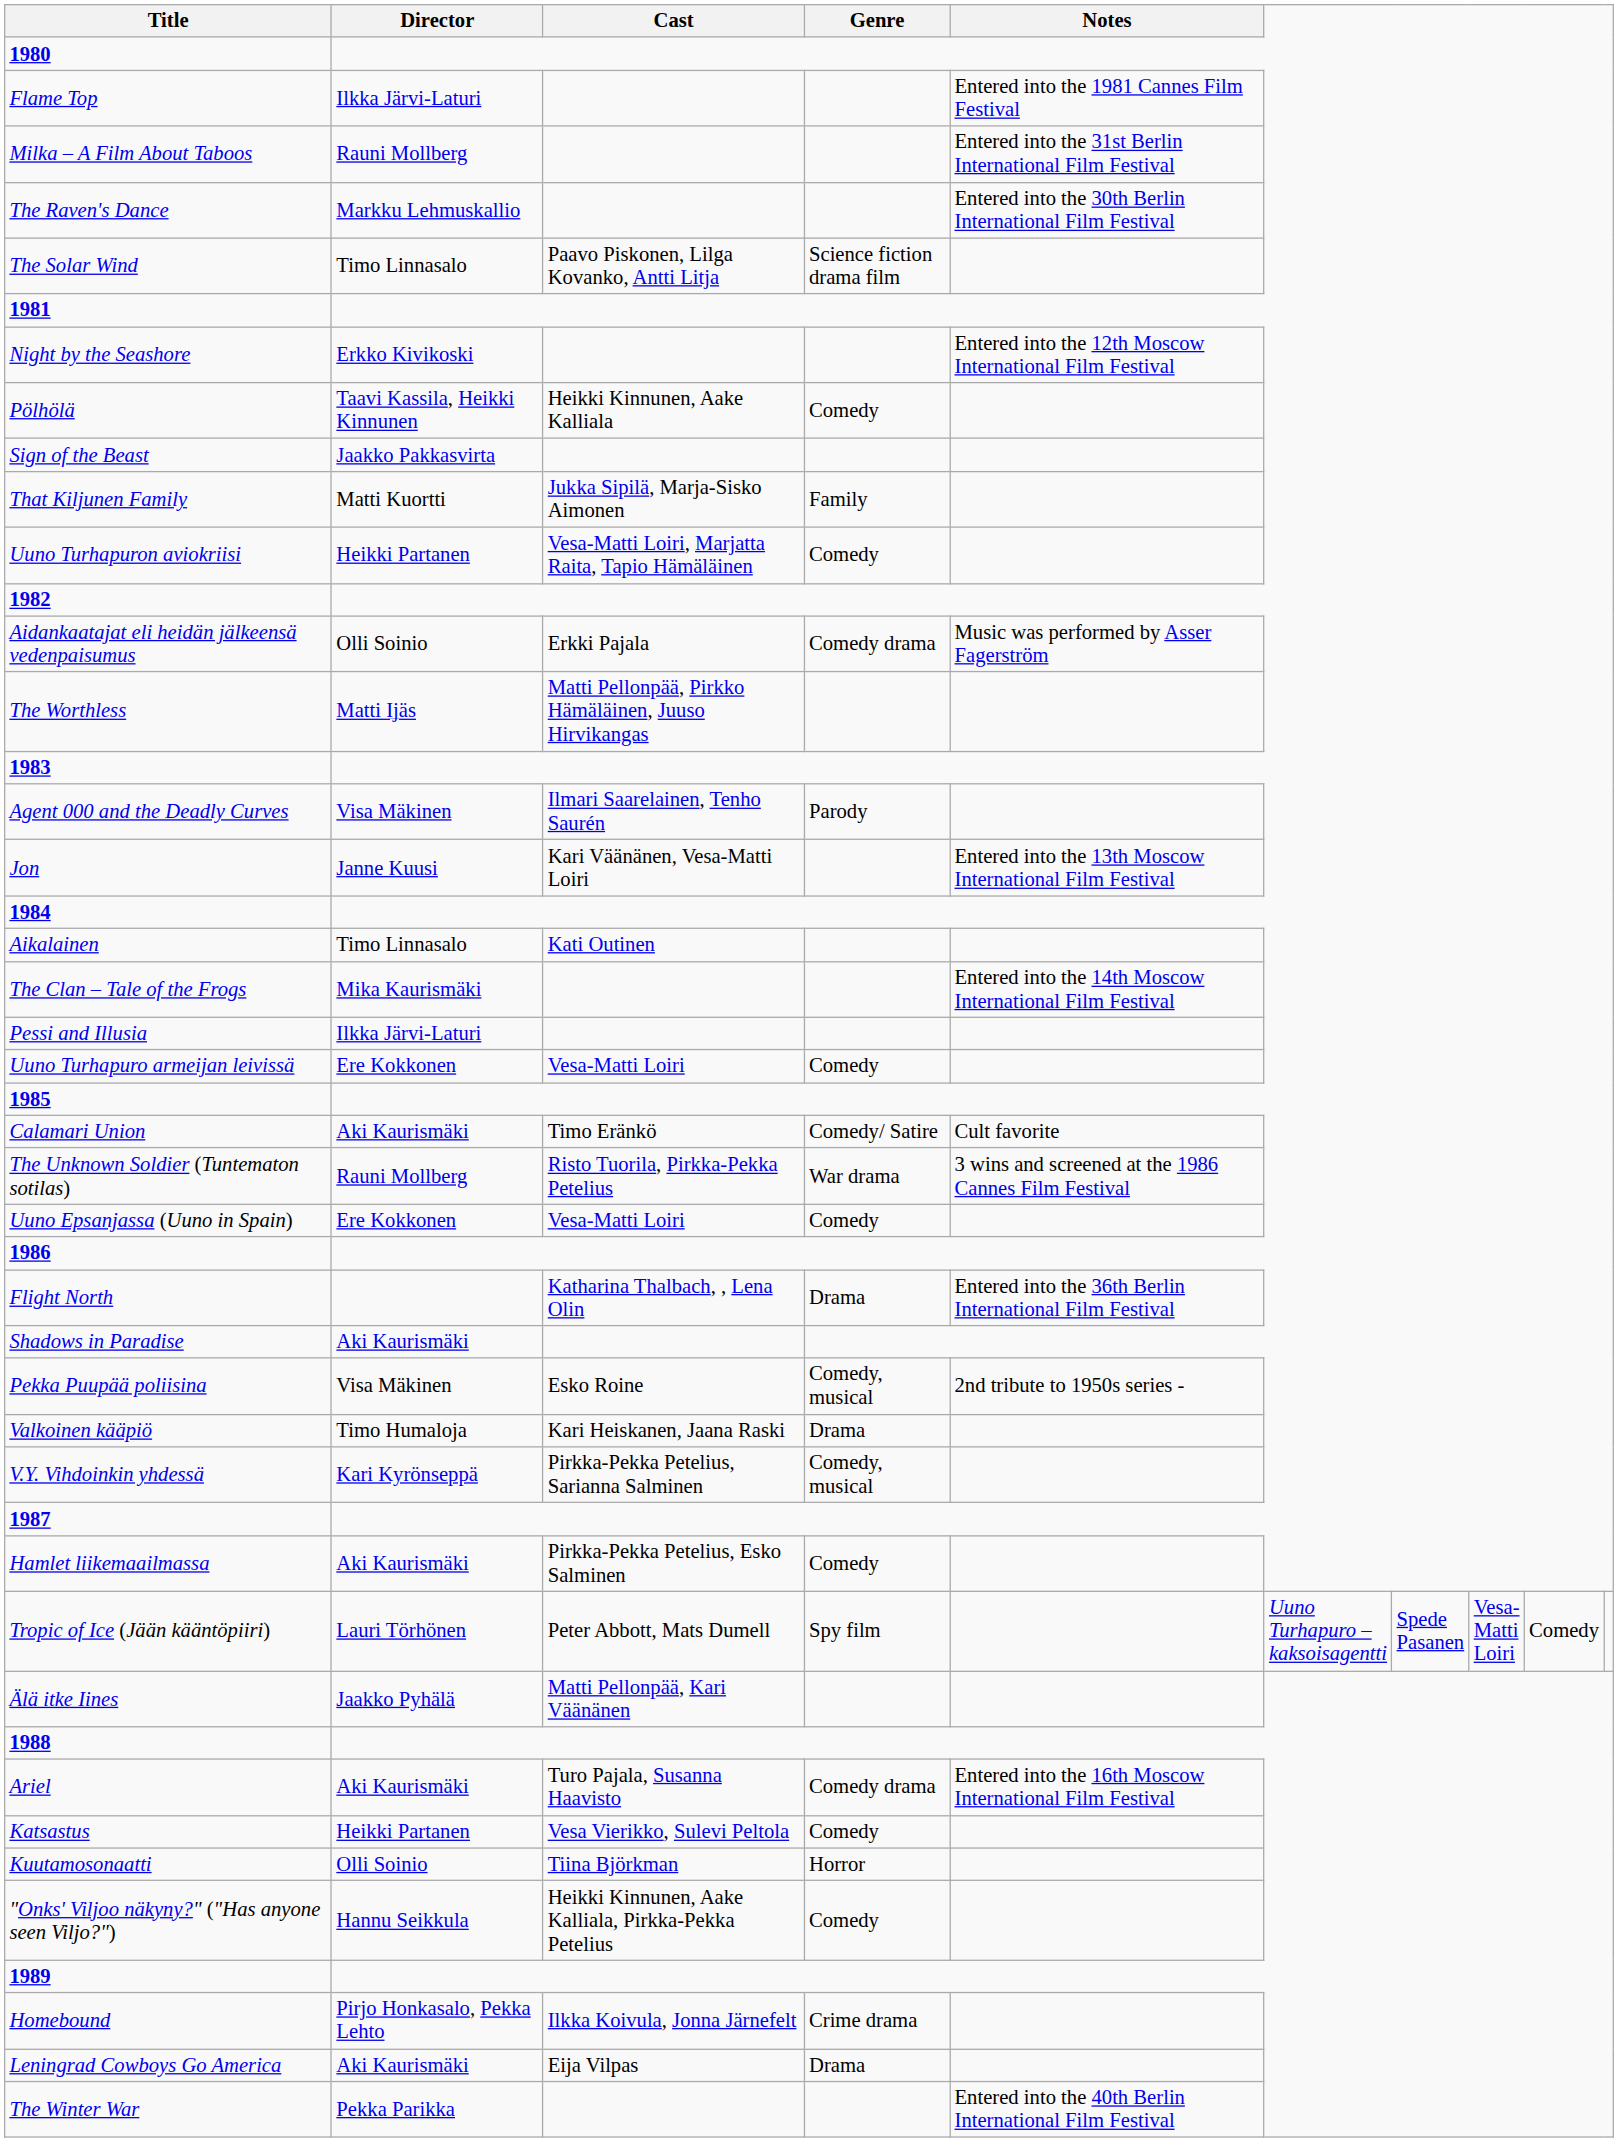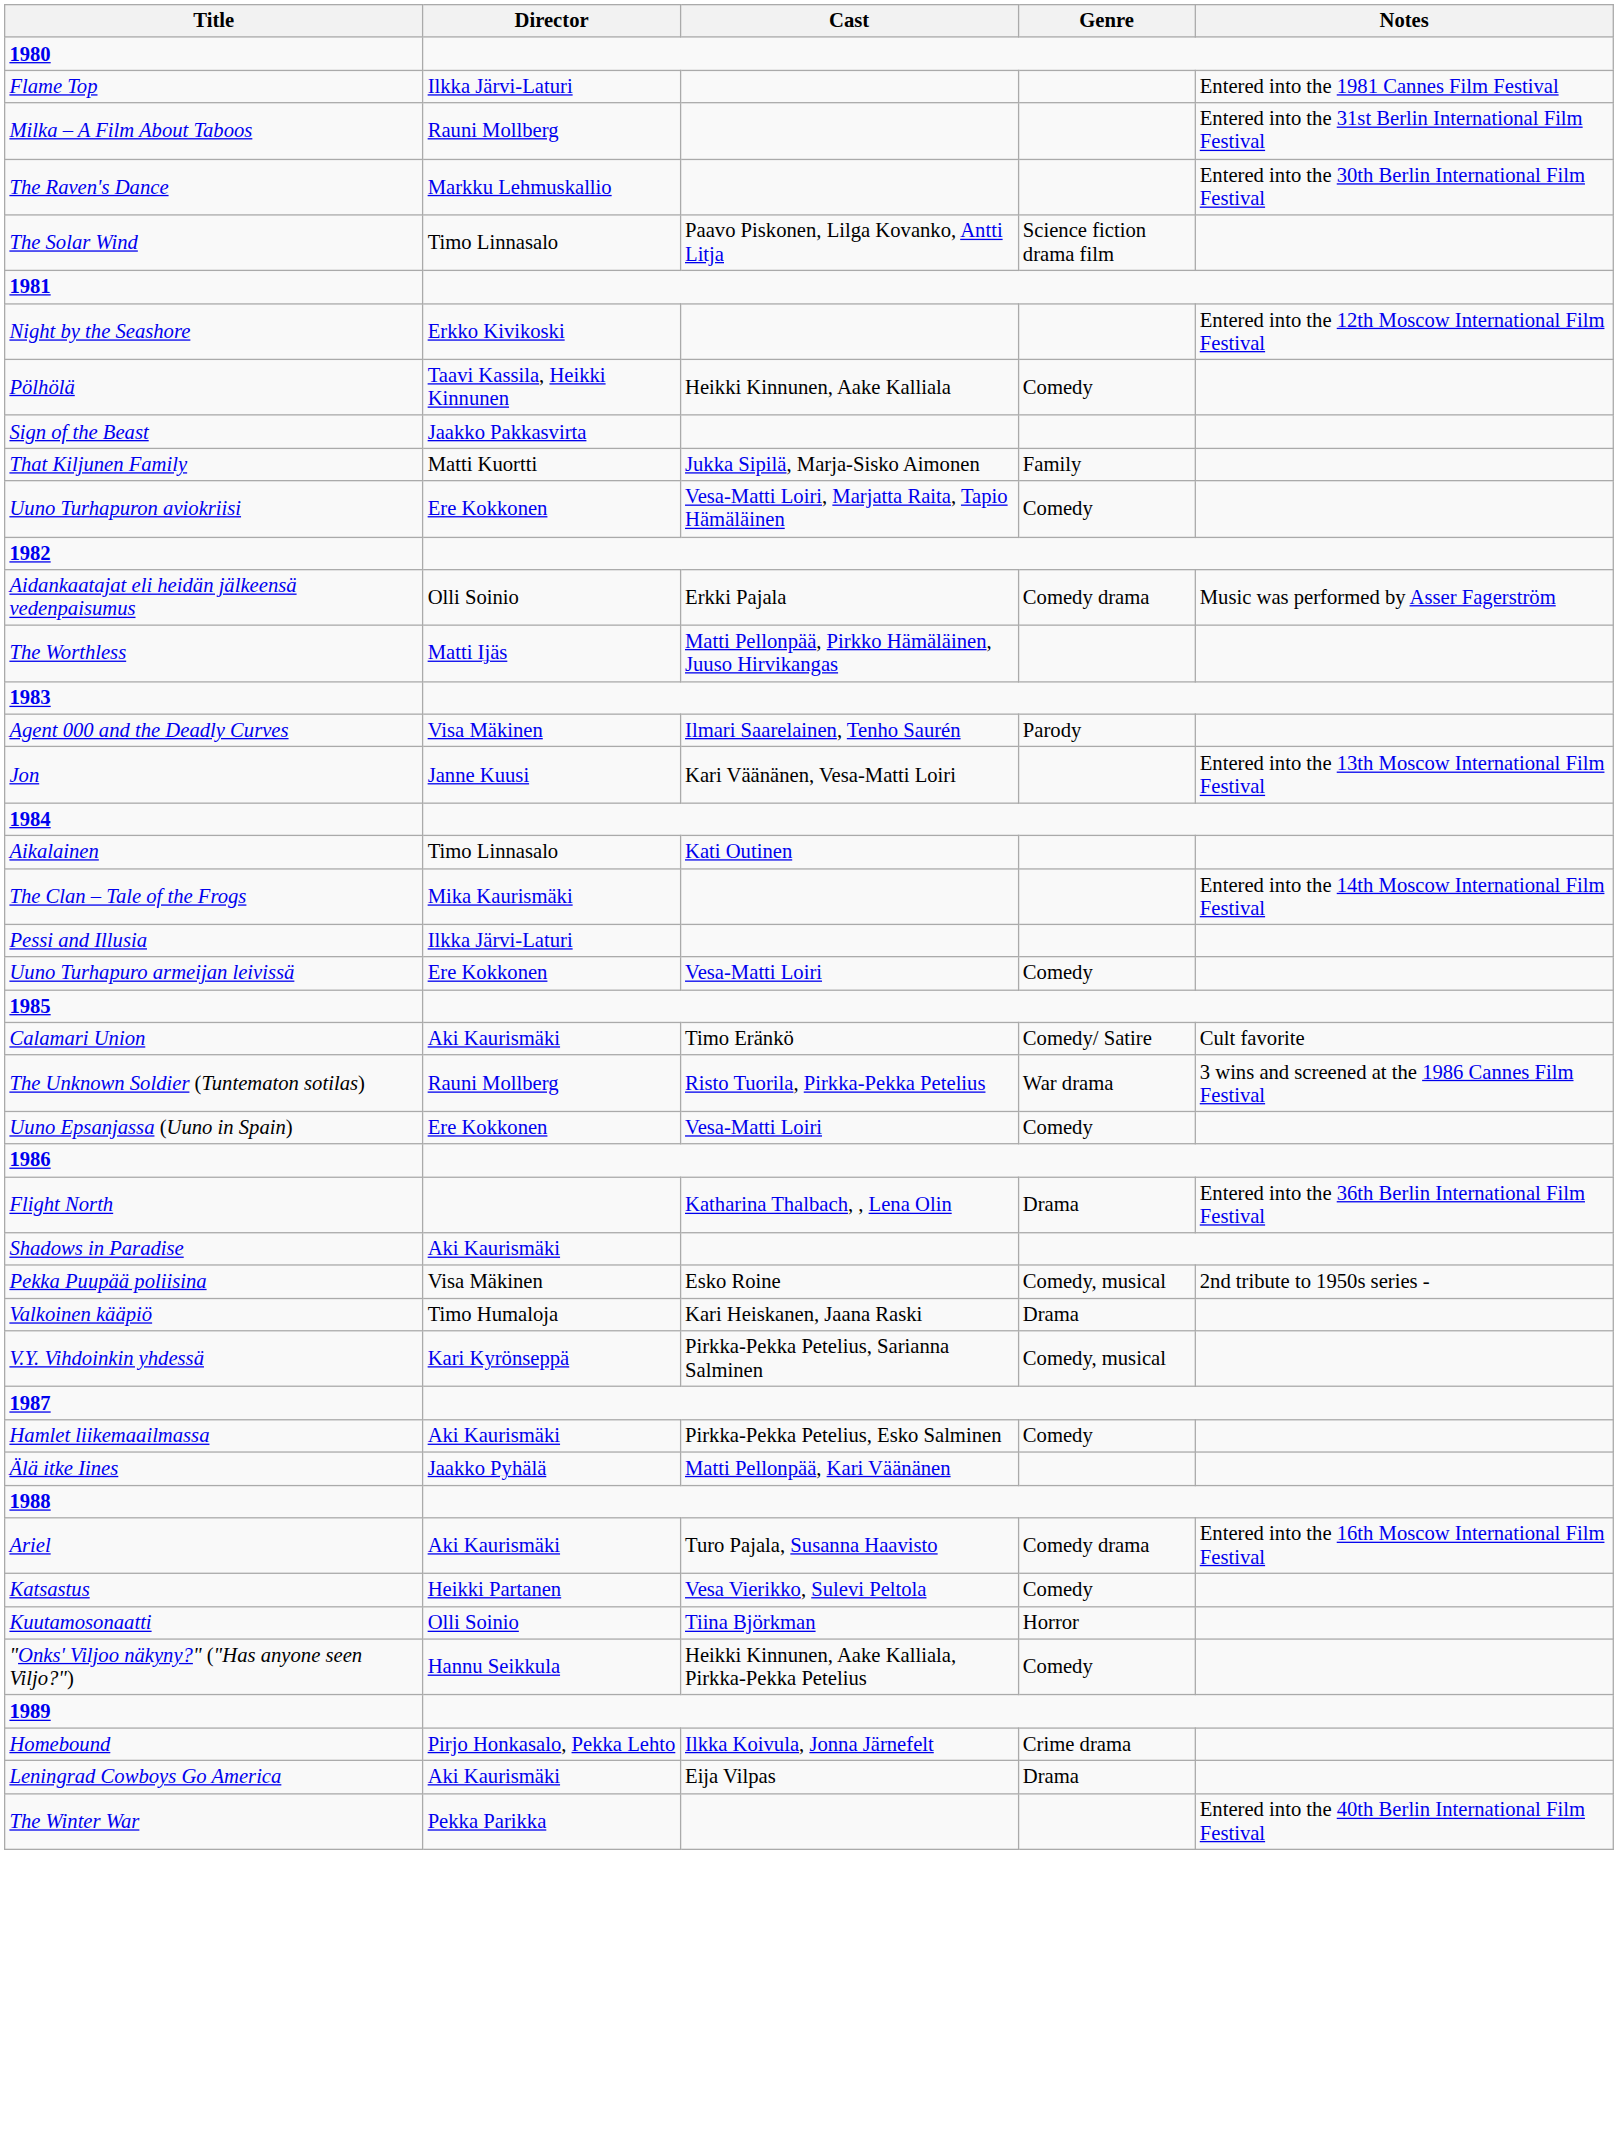 <table class="wikitable">
 <tr>
 <th width=26%>Title</th>
 <th width=16%>Director</th>
 <th width=21%>Cast</th>
 <th width=11%>Genre</th>
 <th width=26%>Notes</th>
 </tr>
 <tr>
 <td><strong><a href='#'>1980</a></strong></td>
 </tr>
 <tr>
 <td><em><a href='#'>Flame Top</a></em></td>
 <td><a href='#'>Ilkka Järvi-Laturi</a></td>
 <td></td>
 <td></td>
 <td>Entered into the <a href='#'>1981 Cannes Film Festival</a></td>
 </tr>
 <tr>
 <td><em><a href='#'>Milka – A Film About Taboos</a></em></td>
 <td><a href='#'>Rauni Mollberg</a></td>
 <td></td>
 <td></td>
 <td>Entered into the <a href='#'>31st Berlin International Film Festival</a></td>
 </tr>
 <tr>
 <td><em><a href='#'>The Raven's Dance</a></em></td>
 <td><a href='#'>Markku Lehmuskallio</a></td>
 <td></td>
 <td></td>
 <td>Entered into the <a href='#'>30th Berlin International Film Festival</a></td>
 </tr>
 <tr>
 <td><em><a href='#'>The Solar Wind</a></em></td>
 <td>Timo Linnasalo</td>
 <td>Paavo Piskonen, Lilga Kovanko, <a href='#'>Antti Litja</a></td>
 <td>Science fiction drama film</td>
 <td></td>
 </tr>
 <tr>
 <td><strong><a href='#'>1981</a></strong></td>
 </tr>
 <tr>
 <td><em><a href='#'>Night by the Seashore</a></em></td>
 <td><a href='#'>Erkko Kivikoski</a></td>
 <td></td>
 <td></td>
 <td>Entered into the <a href='#'>12th Moscow International Film Festival</a></td>
 </tr>
 <tr>
 <td><em><a href='#'>Pölhölä</a></em></td>
 <td><a href='#'>Taavi Kassila</a>, <a href='#'>Heikki Kinnunen</a></td>
 <td>Heikki Kinnunen, Aake Kalliala</td>
 <td>Comedy</td>
 <td></td>
 </tr>
 <tr>
 <td><em><a href='#'>Sign of the Beast</a></em></td>
 <td><a href='#'>Jaakko Pakkasvirta</a></td>
 <td></td>
 <td></td>
 <td></td>
 </tr>
 <tr>
 <td><em><a href='#'>That Kiljunen Family</a></em></td>
 <td>Matti Kuortti</td>
 <td><a href='#'>Jukka Sipilä</a>, Marja-Sisko Aimonen</td>
 <td>Family</td>
 <td></td>
 </tr>
 <tr>
 <td><em><a href='#'>Uuno Turhapuron aviokriisi</a></em></td>
-<td><a href='#'>Heikki Partanen</a></td>
+<td><a href='#'>Ere Kokkonen</a></td>
 <td><a href='#'>Vesa-Matti Loiri</a>, <a href='#'>Marjatta Raita</a>, <a href='#'>Tapio Hämäläinen</a></td>
 <td>Comedy</td>
 <td></td>
 </tr>
 <tr>
 <td><strong><a href='#'>1982</a></strong></td>
 </tr>
 <tr>
 <td><em><a href='#'>Aidankaatajat eli heidän jälkeensä vedenpaisumus</a></em></td>
 <td>Olli Soinio</td>
 <td>Erkki Pajala</td>
 <td>Comedy drama</td>
 <td>Music was performed by <a href='#'>Asser Fagerström</a></td>
 </tr>
 <tr>
 <td><em><a href='#'>The Worthless</a></em></td>
 <td><a href='#'>Matti Ijäs</a></td>
 <td><a href='#'>Matti Pellonpää</a>, <a href='#'>Pirkko Hämäläinen</a>, <a href='#'>Juuso Hirvikangas</a></td>
 <td></td>
 <td></td>
 </tr>
 <tr>
 <td><strong><a href='#'>1983</a></strong></td>
 </tr>
 <tr>
 <td><em><a href='#'>Agent 000 and the Deadly Curves</a></em></td>
 <td><a href='#'>Visa Mäkinen</a></td>
 <td><a href='#'>Ilmari Saarelainen</a>, <a href='#'>Tenho Saurén</a></td>
 <td>Parody</td>
 <td></td>
 </tr>
 <tr>
 <td><em><a href='#'>Jon</a></em></td>
 <td><a href='#'>Janne Kuusi</a></td>
 <td>Kari Väänänen, Vesa-Matti Loiri</td>
 <td></td>
 <td>Entered into the <a href='#'>13th Moscow International Film Festival</a></td>
 </tr>
 <tr>
 <td><strong><a href='#'>1984</a></strong></td>
 </tr>
 <tr>
 <td><em><a href='#'>Aikalainen</a></em></td>
 <td>Timo Linnasalo</td>
 <td><a href='#'>Kati Outinen</a></td>
 <td></td>
 <td></td>
 </tr>
 <tr>
 <td><em><a href='#'>The Clan – Tale of the Frogs</a></em></td>
 <td><a href='#'>Mika Kaurismäki</a></td>
 <td></td>
 <td></td>
 <td>Entered into the <a href='#'>14th Moscow International Film Festival</a></td>
 </tr>
 <tr>
 <td><em><a href='#'>Pessi and Illusia</a></em></td>
 <td><a href='#'>Ilkka Järvi-Laturi</a></td>
 <td></td>
 <td></td>
 <td></td>
 </tr>
 <tr>
 <td><em><a href='#'>Uuno Turhapuro armeijan leivissä</a></em></td>
 <td><a href='#'>Ere Kokkonen</a></td>
 <td><a href='#'>Vesa-Matti Loiri</a></td>
 <td>Comedy</td>
 <td></td>
 </tr>
 <tr>
 <td><strong><a href='#'>1985</a></strong></td>
 </tr>
 <tr>
 <td><em><a href='#'>Calamari Union</a></em></td>
 <td><a href='#'>Aki Kaurismäki</a></td>
 <td>Timo Eränkö</td>
 <td>Comedy/ Satire</td>
 <td>Cult favorite</td>
 </tr>
 <tr>
 <td><em><a href='#'>The Unknown Soldier</a></em> (<em>Tuntematon sotilas</em>)</td>
 <td><a href='#'>Rauni Mollberg</a></td>
 <td><a href='#'>Risto Tuorila</a>, <a href='#'>Pirkka-Pekka Petelius</a></td>
 <td>War drama</td>
 <td>3 wins and screened at the <a href='#'>1986 Cannes Film Festival</a></td>
 </tr>
 <tr>
 <td><em><a href='#'>Uuno Epsanjassa</a></em> (<em>Uuno in Spain</em>)</td>
 <td><a href='#'>Ere Kokkonen</a></td>
 <td><a href='#'>Vesa-Matti Loiri</a></td>
 <td>Comedy</td>
 <td></td>
 </tr>
 <tr>
 <td><strong><a href='#'>1986</a></strong></td>
 </tr>
 <tr>
 <td><em><a href='#'>Flight North</a></em></td>
 <td></td>
 <td><a href='#'>Katharina Thalbach</a>, , <a href='#'>Lena Olin</a></td>
 <td>Drama</td>
 <td>Entered into the <a href='#'>36th Berlin International Film Festival</a></td>
 </tr>
 <tr>
 <td><em><a href='#'>Shadows in Paradise</a></em></td>
 <td><a href='#'>Aki Kaurismäki</a></td>
 <td></td>
 </tr>
 <tr>
 <td><em><a href='#'>Pekka Puupää poliisina</a></em></td>
 <td>Visa Mäkinen</td>
 <td>Esko Roine</td>
 <td>Comedy, musical</td>
 <td>2nd tribute to 1950s series -</td>
 </tr>
 <tr>
 <td><em><a href='#'>Valkoinen kääpiö</a></em></td>
 <td>Timo Humaloja</td>
 <td>Kari Heiskanen, Jaana Raski</td>
 <td>Drama</td>
 <td></td>
 </tr>
 <tr>
 <td><em><a href='#'>V.Y. Vihdoinkin yhdessä</a></em></td>
 <td><a href='#'>Kari Kyrönseppä</a></td>
 <td>Pirkka-Pekka Petelius, Sarianna Salminen</td>
 <td>Comedy, musical</td>
 <td></td>
 </tr>
 <tr>
 <td><strong><a href='#'>1987</a></strong></td>
 </tr>
 <tr>
 <td><em><a href='#'>Hamlet liikemaailmassa</a></em></td>
 <td><a href='#'>Aki Kaurismäki</a></td>
 <td>Pirkka-Pekka Petelius, Esko Salminen</td>
 <td>Comedy</td>
 <td></td>
 </tr>
 <tr>
-<td><em><a href='#'>Tropic of Ice</a></em> (<em>Jään kääntöpiiri</em>)</td>
-<td><a href='#'>Lauri Törhönen</a></td>
-<td>Peter Abbott, Mats Dumell</td>
-<td>Spy film</td>
-<td></td>
-<td><em><a href='#'>Uuno Turhapuro – kaksoisagentti</a></em></td>
-<td><a href='#'>Spede Pasanen</a></td>
-<td><a href='#'>Vesa-Matti Loiri</a></td>
-<td>Comedy</td>
-<td></td>
-</tr>
-<tr>
 <td><em><a href='#'>Älä itke Iines</a></em></td>
 <td><a href='#'>Jaakko Pyhälä</a></td>
 <td><a href='#'>Matti Pellonpää</a>, <a href='#'>Kari Väänänen</a></td>
 <td></td>
 <td></td>
 </tr>
 <tr>
 <td><strong><a href='#'>1988</a></strong></td>
 </tr>
 <tr>
 <td><em><a href='#'>Ariel</a></em></td>
 <td><a href='#'>Aki Kaurismäki</a></td>
 <td>Turo Pajala, <a href='#'>Susanna Haavisto</a></td>
 <td>Comedy drama</td>
 <td>Entered into the <a href='#'>16th Moscow International Film Festival</a></td>
 </tr>
 <tr>
 <td><em><a href='#'>Katsastus</a></em></td>
 <td><a href='#'>Heikki Partanen</a></td>
 <td><a href='#'>Vesa Vierikko</a>, <a href='#'>Sulevi Peltola</a></td>
 <td>Comedy</td>
 <td></td>
 </tr>
 <tr>
 <td><em><a href='#'>Kuutamosonaatti</a></em></td>
 <td><a href='#'>Olli Soinio</a></td>
 <td><a href='#'>Tiina Björkman</a></td>
 <td>Horror</td>
 <td></td>
 </tr>
 <tr>
 <td><em>"<a href='#'>Onks' Viljoo näkyny?</a>"</em> (<em>"Has anyone seen Viljo?"</em>)</td>
 <td><a href='#'>Hannu Seikkula</a></td>
 <td>Heikki Kinnunen, Aake Kalliala, Pirkka-Pekka Petelius</td>
 <td>Comedy</td>
 <td></td>
 </tr>
 <tr>
 <td><strong><a href='#'>1989</a></strong></td>
 </tr>
 <tr>
 <td><em><a href='#'>Homebound</a></em></td>
 <td><a href='#'>Pirjo Honkasalo</a>, <a href='#'>Pekka Lehto</a></td>
 <td><a href='#'>Ilkka Koivula</a>, <a href='#'>Jonna Järnefelt</a></td>
 <td>Crime drama</td>
 <td></td>
 </tr>
 <tr>
 <td><em><a href='#'>Leningrad Cowboys Go America</a></em></td>
 <td><a href='#'>Aki Kaurismäki</a></td>
 <td>Eija Vilpas</td>
 <td>Drama</td>
 <td></td>
 </tr>
 <tr>
 <td><em><a href='#'>The Winter War</a></em></td>
 <td><a href='#'>Pekka Parikka</a></td>
 <td></td>
 <td></td>
 <td>Entered into the <a href='#'>40th Berlin International Film Festival</a></td>
 </tr>
 </table>
